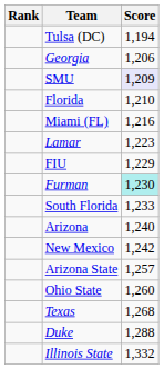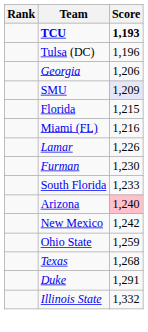 <table class="wikitable sortable" style="text-align:center">
 <tr>
 <th dat-sort-type=number>Rank</th>
 <th>Team</th>
 <th>Score</th>
 </tr>
 <tr>
 <td></td>
+<td align=left><strong><a href='#'>TCU</a></strong></td>
+<td><strong>1,193</strong></td>
+</tr>
+<tr>
+<td></td>
 <td align=left><a href='#'>Tulsa</a> (DC)</td>
-<td>1,194</td>
+<td>1,196</td>
 </tr>
 <tr>
 <td></td>
 <td align=left><em><a href='#'>Georgia</a></em></td>
 <td>1,206</td>
 </tr>
 <tr>
 <td></td>
 <td align=left><a href='#'>SMU</a></td>
 <td style="background: lavender;">1,209</td>
 </tr>
 <tr>
 <td></td>
 <td align=left><a href='#'>Florida</a></td>
-<td>1,210</td>
+<td>1,215</td>
 </tr>
 <tr>
 <td></td>
 <td align=left><a href='#'>Miami (FL)</a></td>
 <td>1,216</td>
 </tr>
 <tr>
 <td></td>
 <td align=left><em><a href='#'>Lamar</a></em></td>
-<td>1,223</td>
-</tr>
-<tr>
-<td></td>
-<td align=left><a href='#'>FIU</a></td>
-<td>1,229</td>
+<td>1,226</td>
 </tr>
 <tr>
 <td></td>
 <td align=left><em><a href='#'>Furman</a></em></td>
-<td style="background: paleturquoise;">1,230</td>
+<td>1,230</td>
 </tr>
 <tr>
 <td></td>
 <td align=left><a href='#'>South Florida</a></td>
 <td>1,233</td>
 </tr>
 <tr>
 <td></td>
 <td align=left><a href='#'>Arizona</a></td>
-<td>1,240</td>
+<td style="background: pink;">1,240</td>
 </tr>
 <tr>
 <td></td>
 <td align=left><a href='#'>New Mexico</a></td>
 <td>1,242</td>
 </tr>
 <tr>
 <td></td>
-<td align=left><a href='#'>Arizona State</a></td>
-<td>1,257</td>
-</tr>
-<tr>
-<td></td>
 <td align=left><a href='#'>Ohio State</a></td>
-<td>1,260</td>
+<td>1,259</td>
 </tr>
 <tr>
 <td></td>
 <td align=left><em><a href='#'>Texas</a></em></td>
 <td>1,268</td>
 </tr>
 <tr>
 <td></td>
 <td align=left><em><a href='#'>Duke</a></em></td>
-<td>1,288</td>
+<td>1,291</td>
 </tr>
 <tr>
 <td></td>
 <td align=left><em><a href='#'>Illinois State</a></em></td>
 <td>1,332</td>
 </tr>
 </table>
